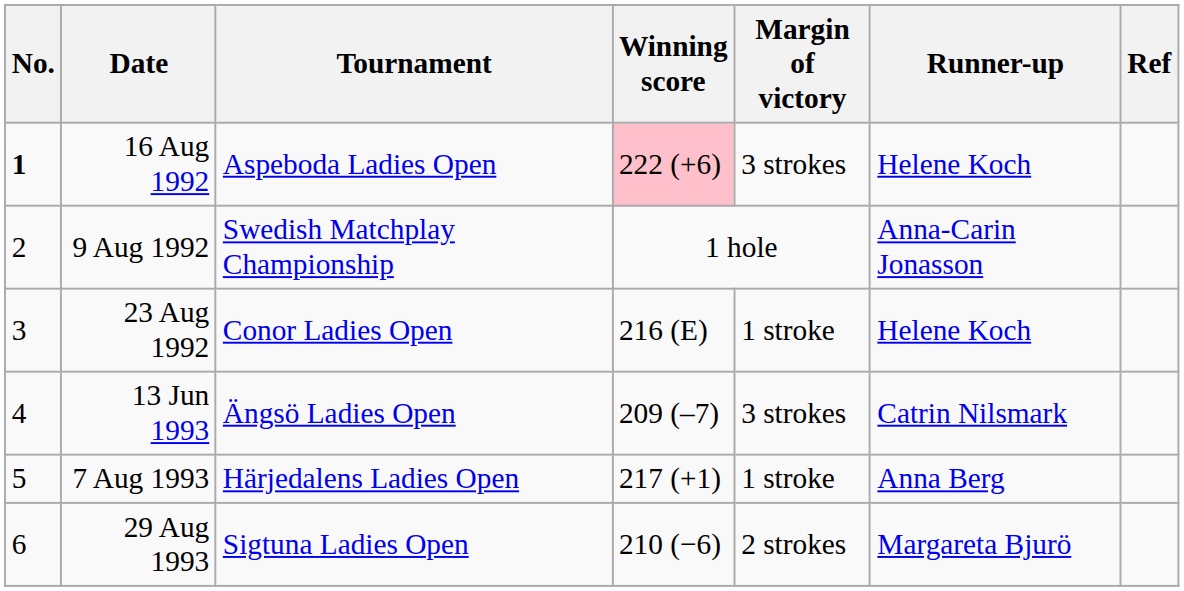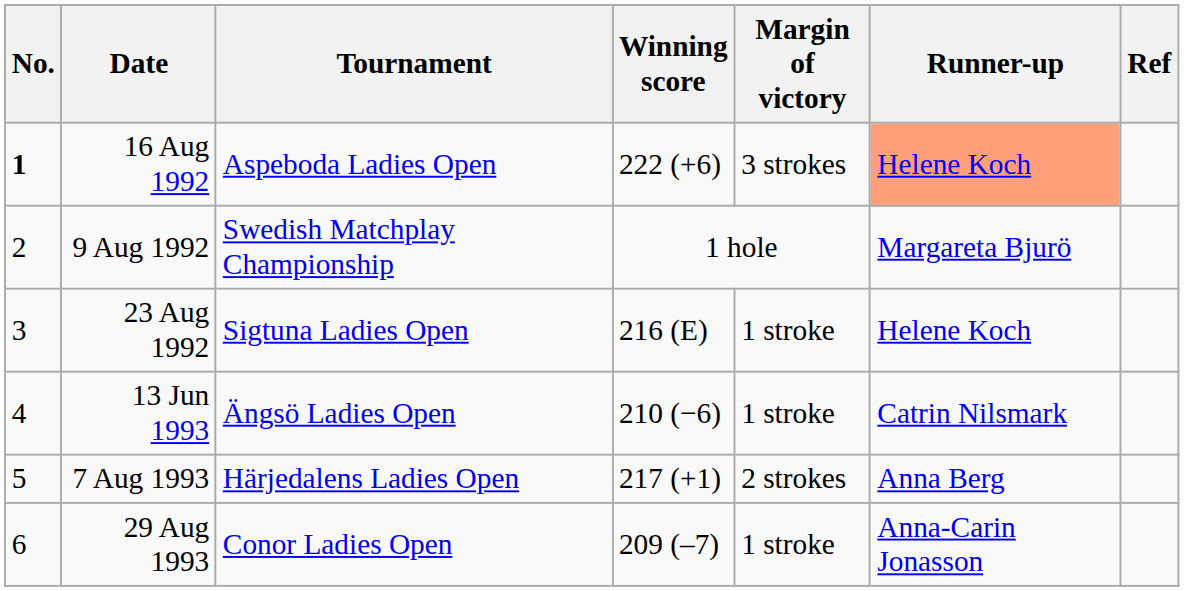 <table class="wikitable" style="font-size:95%;">
 <tr>
 <th>No.</th>
 <th>Date</th>
 <th>Tournament</th>
 <th>Winning<br>score</th>
 <th>Margin of<br>victory</th>
 <th>Runner-up</th>
 <th>Ref</th>
 </tr>
 <tr>
 <td><strong>1</strong></td>
 <td align=right>16 Aug <a href='#'>1992</a></td>
 <td><a href='#'>Aspeboda Ladies Open</a></td>
-<td align=left style="background: pink;">222 (+6)</td>
+<td align=left>222 (+6)</td>
 <td>3 strokes</td>
-<td> <a href='#'>Helene Koch</a></td>
+<td style="background: lightsalmon;"> <a href='#'>Helene Koch</a></td>
 <td></td>
 </tr>
 <tr>
 <td>2</td>
 <td align=right>9 Aug 1992</td>
 <td><a href='#'>Swedish Matchplay Championship</a></td>
 <td colspan=2 align=center>1 hole</td>
-<td> <a href='#'>Anna-Carin Jonasson</a></td>
+<td> <a href='#'>Margareta Bjurö</a></td>
 <td></td>
 </tr>
 <tr>
 <td>3</td>
 <td align=right>23 Aug 1992</td>
-<td><a href='#'>Conor Ladies Open</a></td>
+<td><a href='#'>Sigtuna Ladies Open</a></td>
 <td align=left>216 (E)</td>
 <td>1 stroke</td>
 <td> <a href='#'>Helene Koch</a></td>
 <td></td>
 </tr>
 <tr>
 <td>4</td>
 <td align=right>13 Jun <a href='#'>1993</a></td>
 <td><a href='#'>Ängsö Ladies Open</a></td>
-<td align=left>209 (–7)</td>
-<td>3 strokes</td>
+<td align=left>210 (−6)</td>
+<td>1 stroke</td>
 <td> <a href='#'>Catrin Nilsmark</a></td>
 <td></td>
 </tr>
 <tr>
 <td>5</td>
 <td align=right>7 Aug 1993</td>
 <td><a href='#'>Härjedalens Ladies Open</a></td>
 <td align=left>217 (+1)</td>
-<td>1 stroke</td>
+<td>2 strokes</td>
 <td> <a href='#'>Anna Berg</a></td>
 <td></td>
 </tr>
 <tr>
 <td>6</td>
 <td align=right>29 Aug 1993</td>
-<td><a href='#'>Sigtuna Ladies Open</a></td>
-<td align=left>210 (−6)</td>
-<td>2 strokes</td>
-<td> <a href='#'>Margareta Bjurö</a></td>
+<td><a href='#'>Conor Ladies Open</a></td>
+<td align=left>209 (–7)</td>
+<td>1 stroke</td>
+<td> <a href='#'>Anna-Carin Jonasson</a></td>
 <td></td>
 </tr>
 </table>
